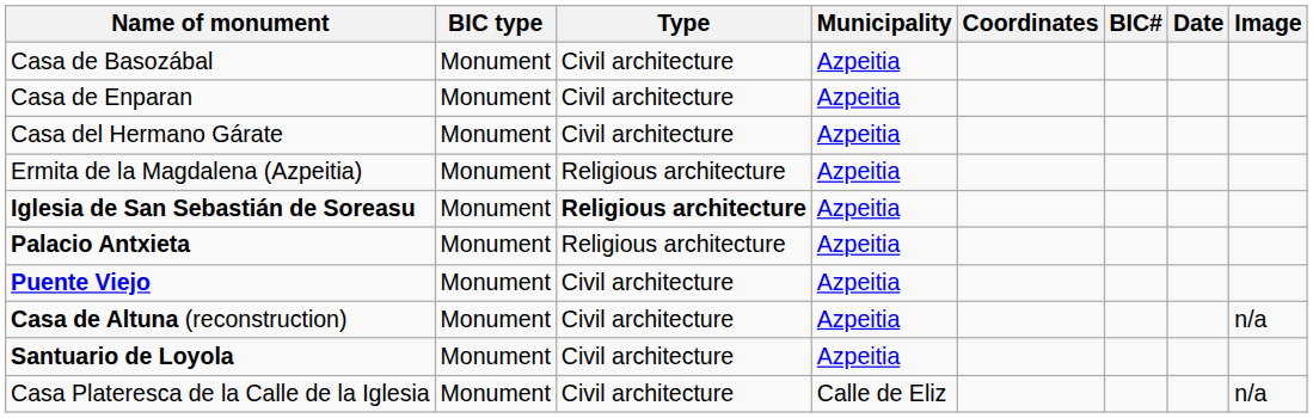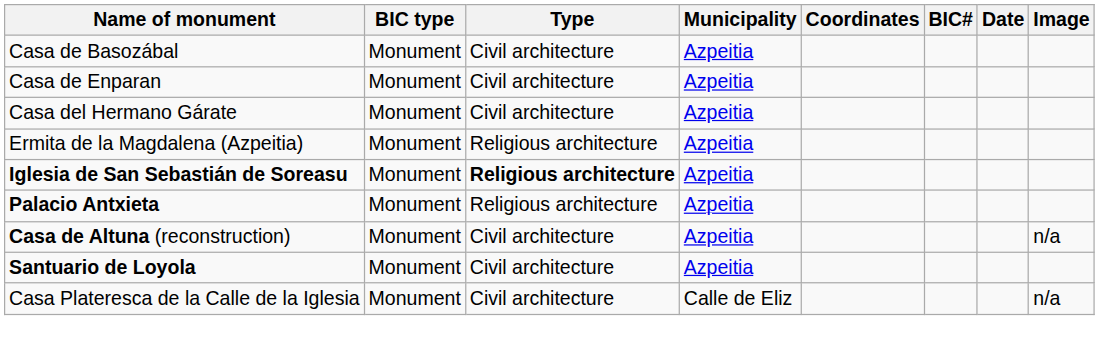 <table class="wikitable">
 <tr>
 <th>Name of monument</th>
 <th>BIC type</th>
 <th>Type</th>
 <th>Municipality</th>
 <th>Coordinates</th>
 <th>BIC#</th>
 <th>Date</th>
 <th>Image</th>
 </tr>
 <tr>
 <td>Casa de Basozábal</td>
 <td>Monument</td>
 <td>Civil architecture</td>
 <td><a href='#'>Azpeitia</a></td>
 <td></td>
 <td></td>
 <td></td>
 <td></td>
 </tr>
 <tr>
 <td>Casa de Enparan</td>
 <td>Monument</td>
 <td>Civil architecture</td>
 <td><a href='#'>Azpeitia</a></td>
 <td></td>
 <td></td>
 <td></td>
 <td></td>
 </tr>
 <tr>
 <td>Casa del Hermano Gárate</td>
 <td>Monument</td>
 <td>Civil architecture</td>
 <td><a href='#'>Azpeitia</a></td>
 <td></td>
 <td></td>
 <td></td>
 <td></td>
 </tr>
 <tr>
 <td>Ermita de la Magdalena (Azpeitia)</td>
 <td>Monument</td>
 <td>Religious architecture</td>
 <td><a href='#'>Azpeitia</a></td>
 <td></td>
 <td></td>
 <td></td>
 <td></td>
 </tr>
 <tr>
 <td><strong>Iglesia de San Sebastián de Soreasu</strong></td>
 <td>Monument</td>
 <td><strong>Religious architecture</strong></td>
 <td><a href='#'>Azpeitia</a></td>
 <td></td>
 <td></td>
 <td></td>
 <td></td>
 </tr>
 <tr>
 <td><strong>Palacio Antxieta</strong></td>
 <td>Monument</td>
 <td>Religious architecture</td>
 <td><a href='#'>Azpeitia</a></td>
 <td></td>
 <td></td>
 <td></td>
 <td></td>
 </tr>
 <tr>
-<td><strong><a href='#'>Puente Viejo</a></strong></td>
-<td>Monument</td>
-<td>Civil architecture</td>
-<td><a href='#'>Azpeitia</a></td>
-<td></td>
-<td></td>
-<td></td>
-<td></td>
-</tr>
-<tr>
 <td><strong>Casa de Altuna</strong> (reconstruction)</td>
 <td>Monument</td>
 <td>Civil architecture</td>
 <td><a href='#'>Azpeitia</a></td>
 <td></td>
 <td></td>
 <td></td>
 <td>n/a</td>
 </tr>
 <tr>
 <td><strong>Santuario de Loyola</strong></td>
 <td>Monument</td>
 <td>Civil architecture</td>
 <td><a href='#'>Azpeitia</a></td>
 <td></td>
 <td></td>
 <td></td>
 <td></td>
 </tr>
 <tr>
 <td>Casa Plateresca de la Calle de la Iglesia</td>
 <td>Monument</td>
 <td>Civil architecture</td>
 <td>Calle de Eliz</td>
 <td></td>
 <td></td>
 <td></td>
 <td>n/a</td>
 </tr>
 </table>
